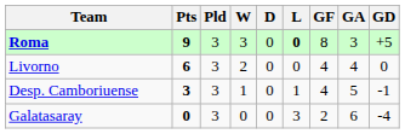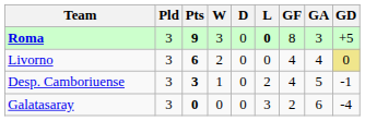 <table class=wikitable style="text-align:center">
 <tr>
 <th width=165>Team</th>
+<th width=20>Pld</th>
 <th width=20>Pts</th>
-<th width=20>Pld</th>
 <th width=20>W</th>
 <th width=20>D</th>
 <th width=20>L</th>
 <th width=20>GF</th>
 <th width=20>GA</th>
 <th width=20>GD</th>
 </tr>
 <tr style="background:#ccffcc">
 <td style="text-align:left"><strong> <a href='#'>Roma</a></strong></td>
+<td>3</td>
 <td><strong>9</strong></td>
-<td>3</td>
 <td>3</td>
 <td>0</td>
 <td><strong>0</strong></td>
 <td>8</td>
 <td>3</td>
 <td>+5</td>
 </tr>
 <tr>
 <td style="text-align:left"> <a href='#'>Livorno</a></td>
+<td>3</td>
 <td><strong>6</strong></td>
-<td>3</td>
 <td>2</td>
 <td>0</td>
 <td>0</td>
 <td>4</td>
 <td>4</td>
-<td>0</td>
+<td style="background: khaki;">0</td>
 </tr>
 <tr>
 <td style="text-align:left"> <a href='#'>Desp. Camboriuense</a></td>
+<td>3</td>
 <td><strong>3</strong></td>
-<td>3</td>
 <td>1</td>
 <td>0</td>
-<td>1</td>
+<td>2</td>
 <td>4</td>
 <td>5</td>
 <td>-1</td>
 </tr>
 <tr>
 <td style="text-align:left"> <a href='#'>Galatasaray</a></td>
+<td>3</td>
 <td><strong>0</strong></td>
-<td>3</td>
 <td>0</td>
 <td>0</td>
 <td>3</td>
 <td>2</td>
 <td>6</td>
 <td>-4</td>
 </tr>
 </table>
